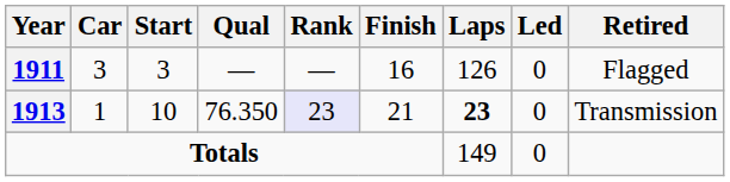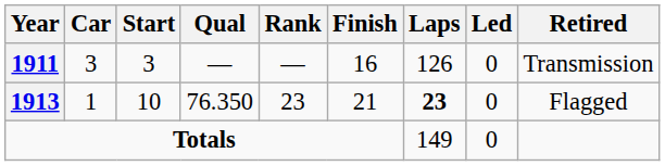 <table class="wikitable" style="text-align:center">
 <tr>
 <th>Year</th>
 <th>Car</th>
 <th>Start</th>
 <th>Qual</th>
 <th>Rank</th>
 <th>Finish</th>
 <th>Laps</th>
 <th>Led</th>
 <th>Retired</th>
 </tr>
 <tr>
 <th><a href='#'>1911</a></th>
 <td>3</td>
 <td>3</td>
 <td>—</td>
 <td>—</td>
 <td>16</td>
 <td>126</td>
 <td>0</td>
-<td>Flagged</td>
+<td>Transmission</td>
 </tr>
 <tr>
 <th><a href='#'>1913</a></th>
 <td>1</td>
 <td>10</td>
 <td>76.350</td>
-<td style="background: lavender;">23</td>
+<td>23</td>
 <td>21</td>
 <td><strong>23</strong></td>
 <td>0</td>
-<td>Transmission</td>
+<td>Flagged</td>
 </tr>
 <tr>
 <td colspan=6><strong>Totals</strong></td>
 <td>149</td>
 <td>0</td>
 <td></td>
 </tr>
 </table>
